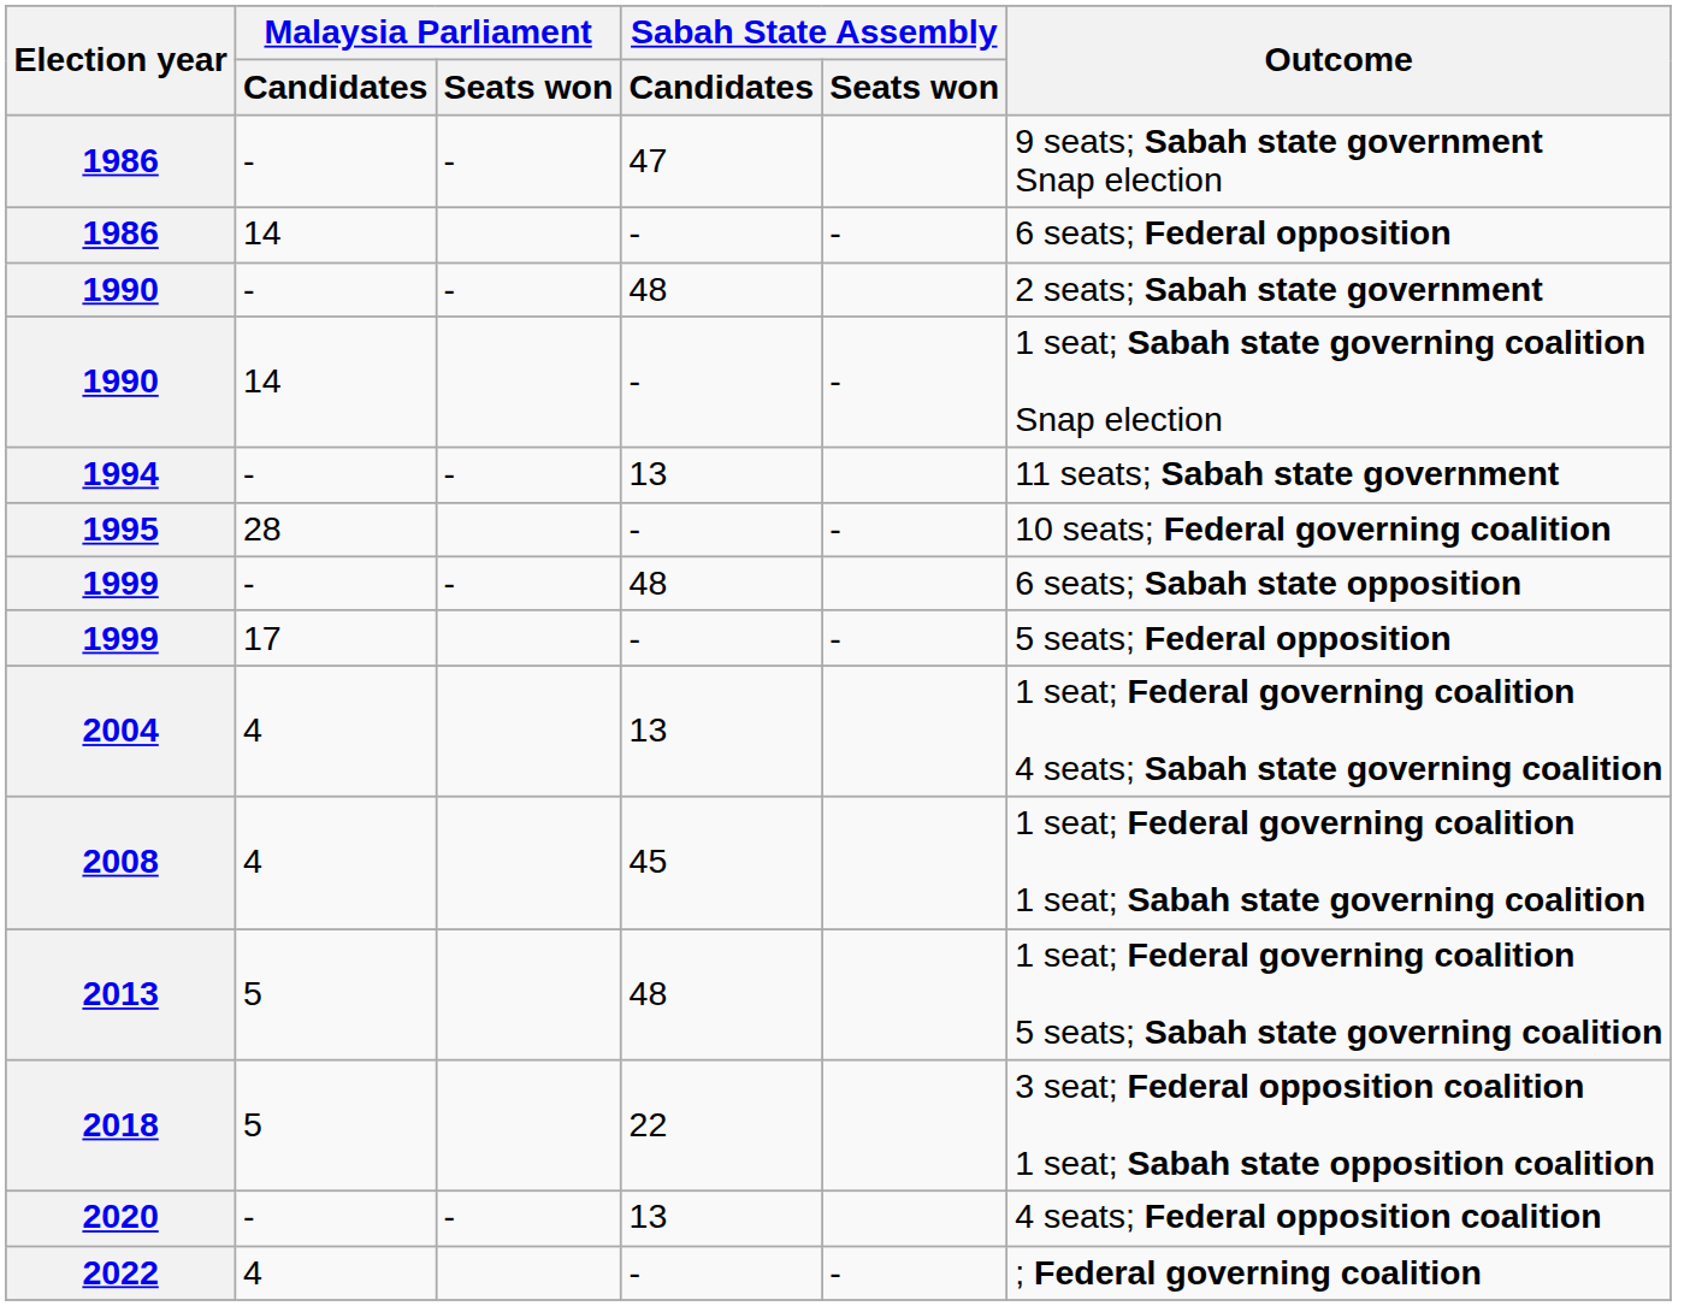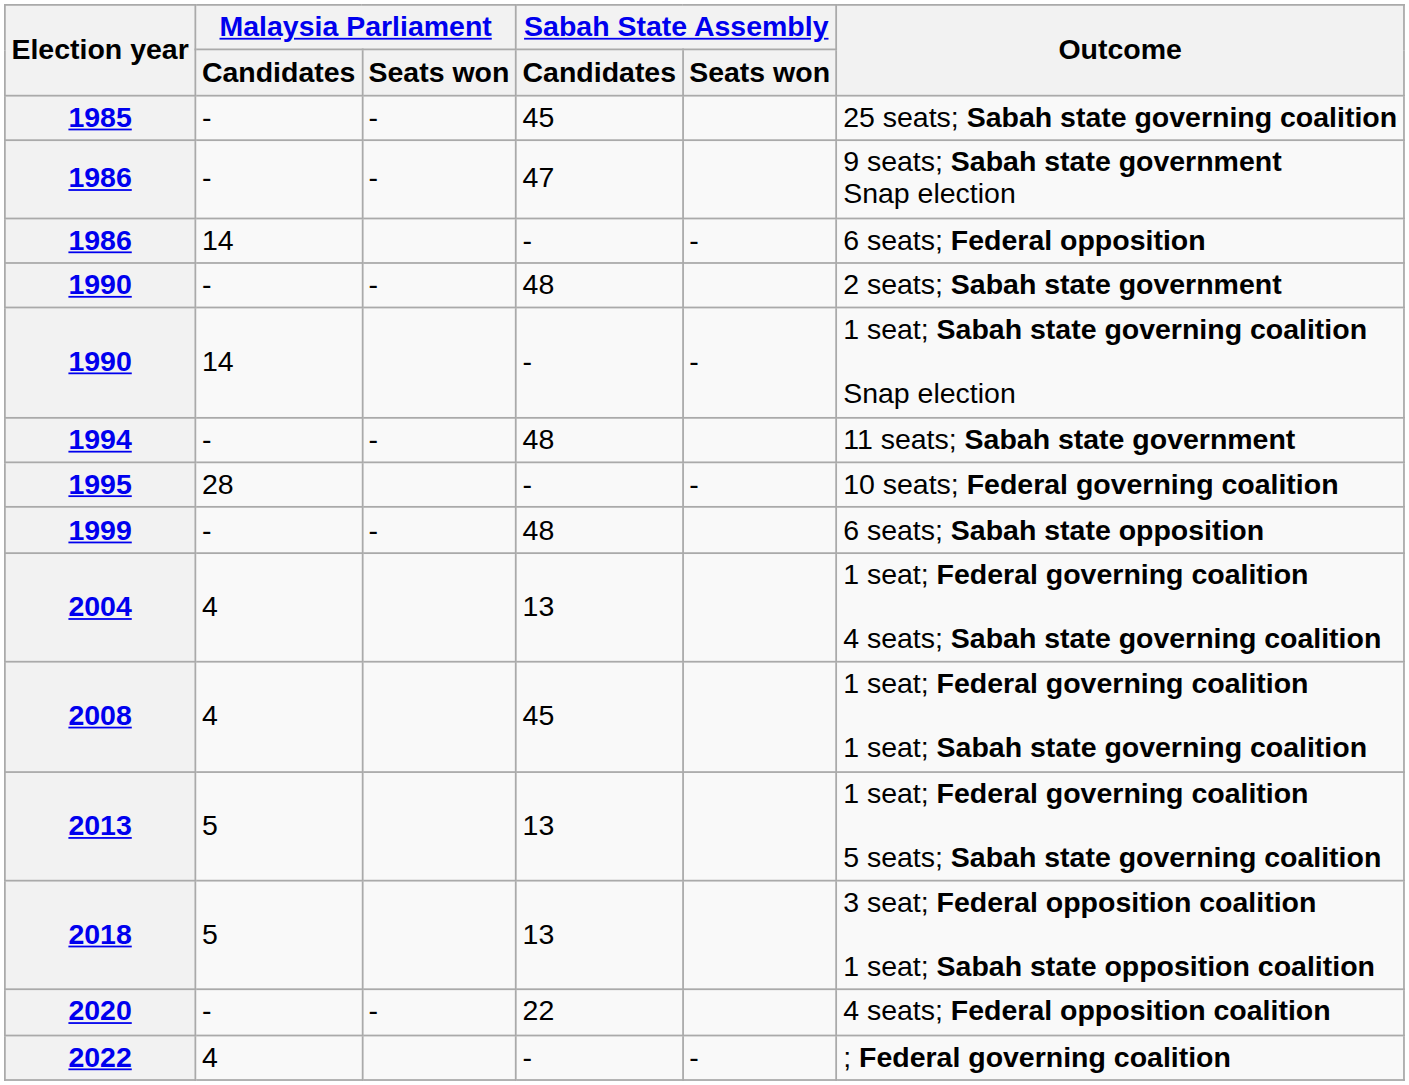 <table class=wikitable>
 <tr>
 <th rowspan="2">Election year</th>
 <th colspan="2"><a href='#'>Malaysia Parliament</a></th>
 <th colspan="2"><a href='#'>Sabah State Assembly</a></th>
 <th rowspan="2">Outcome</th>
 </tr>
 <tr>
 <th>Candidates</th>
 <th>Seats won</th>
 <th>Candidates</th>
 <th>Seats won</th>
+</tr>
+<tr>
+<th><a href='#'>1985</a></th>
+<td>-</td>
+<td>-</td>
+<td>45</td>
+<td></td>
+<td>25 seats; <strong>Sabah state governing coalition</strong> <br> </td>
 </tr>
 <tr>
 <th><a href='#'>1986</a></th>
 <td>-</td>
 <td>-</td>
 <td>47</td>
 <td></td>
 <td>9 seats; <strong>Sabah state government</strong><br>Snap election</td>
 </tr>
 <tr>
 <th><a href='#'>1986</a></th>
 <td>14</td>
 <td></td>
 <td>-</td>
 <td>-</td>
 <td>6 seats; <strong>Federal opposition</strong></td>
 </tr>
 <tr>
 <th><a href='#'>1990</a></th>
 <td>-</td>
 <td>-</td>
 <td>48</td>
 <td></td>
 <td>2 seats; <strong>Sabah state government</strong> <br></td>
 </tr>
 <tr>
 <th><a href='#'>1990</a></th>
 <td>14</td>
 <td></td>
 <td>-</td>
 <td>-</td>
 <td>1 seat; <strong>Sabah state governing coalition</strong> <br> <br>Snap election</td>
 </tr>
 <tr>
 <th><a href='#'>1994</a></th>
 <td>-</td>
 <td>-</td>
-<td>13</td>
+<td>48</td>
 <td></td>
 <td>11 seats; <strong>Sabah state government</strong></td>
 </tr>
 <tr>
 <th><a href='#'>1995</a></th>
 <td>28</td>
 <td></td>
 <td>-</td>
 <td>-</td>
 <td>10 seats; <strong>Federal governing coalition</strong> <br> </td>
 </tr>
 <tr>
 <th><a href='#'>1999</a></th>
 <td>-</td>
 <td>-</td>
 <td>48</td>
 <td></td>
 <td>6 seats; <strong>Sabah state opposition</strong></td>
-</tr>
-<tr>
-<th><a href='#'>1999</a></th>
-<td>17</td>
-<td></td>
-<td>-</td>
-<td>-</td>
-<td>5 seats; <strong>Federal opposition</strong></td>
 </tr>
 <tr>
 <th><a href='#'>2004</a></th>
 <td>4</td>
 <td></td>
 <td>13</td>
 <td></td>
 <td>1 seat; <strong>Federal governing coalition</strong> <br><br>4 seats; <strong>Sabah state governing coalition</strong> <br></td>
 </tr>
 <tr>
 <th><a href='#'>2008</a></th>
 <td>4</td>
 <td></td>
 <td>45</td>
 <td></td>
 <td>1 seat; <strong>Federal governing coalition</strong> <br><br>1 seat; <strong>Sabah state governing coalition</strong> <br></td>
 </tr>
 <tr>
 <th><a href='#'>2013</a></th>
 <td>5</td>
 <td></td>
-<td>48</td>
+<td>13</td>
 <td></td>
 <td>1 seat; <strong>Federal governing coalition</strong> <br><br>5 seats; <strong>Sabah state governing coalition</strong> <br></td>
 </tr>
 <tr>
 <th><a href='#'>2018</a></th>
 <td>5</td>
 <td></td>
-<td>22</td>
+<td>13</td>
 <td></td>
 <td>3 seat; <strong>Federal opposition coalition</strong> <br><br>1 seat; <strong>Sabah state opposition coalition</strong> <br></td>
 </tr>
 <tr>
 <th><a href='#'>2020</a></th>
 <td>-</td>
 <td>-</td>
-<td>13</td>
+<td>22</td>
 <td></td>
 <td>4 seats; <strong>Federal opposition coalition</strong> <br> </td>
 </tr>
 <tr>
 <th><a href='#'>2022</a></th>
 <td>4</td>
 <td></td>
 <td>-</td>
 <td>-</td>
 <td>; <strong>Federal governing coalition</strong> <br> </td>
 </tr>
 </table>
